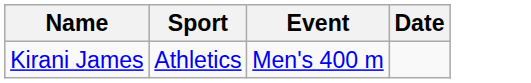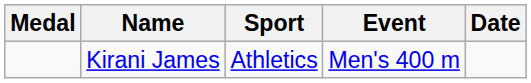 <table class="wikitable sortable" style="font-size: 95%;">
 <tr>
+<th>Medal</th>
 <th>Name</th>
 <th>Sport</th>
 <th>Event</th>
 <th>Date</th>
 </tr>
 <tr>
+<td></td>
 <td><a href='#'>Kirani James</a></td>
 <td><a href='#'>Athletics</a></td>
 <td><a href='#'>Men's 400 m</a></td>
 <td></td>
 </tr>
 </table>
